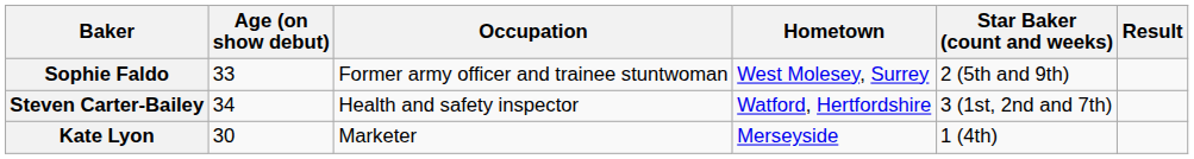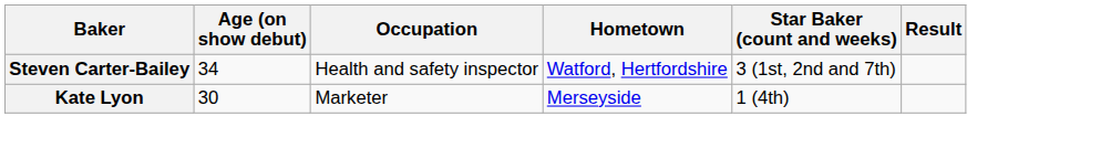 <table class="wikitable col2center col5center">
 <tr>
 <th scope="col">Baker</th>
 <th scope="col">Age (on<br>show debut)</th>
 <th scope="col">Occupation</th>
 <th scope="col">Hometown</th>
 <th scope="col">Star Baker<br>(count and weeks)</th>
 <th scope="col">Result</th>
-</tr>
-<tr>
-<th scope="row">Sophie Faldo</th>
-<td>33</td>
-<td>Former army officer and trainee stuntwoman</td>
-<td><a href='#'>West Molesey</a>, <a href='#'>Surrey</a></td>
-<td>2 (5th and 9th)</td>
-<td></td>
 </tr>
 <tr>
 <th scope="row">Steven Carter-Bailey</th>
 <td>34</td>
 <td>Health and safety inspector</td>
 <td><a href='#'>Watford</a>, <a href='#'>Hertfordshire</a></td>
 <td>3 (1st, 2nd and 7th)</td>
 <td></td>
 </tr>
 <tr>
 <th scope="row">Kate Lyon</th>
 <td>30</td>
 <td>Marketer</td>
 <td><a href='#'>Merseyside</a></td>
 <td>1 (4th)</td>
 <td></td>
 </tr>
 </table>
